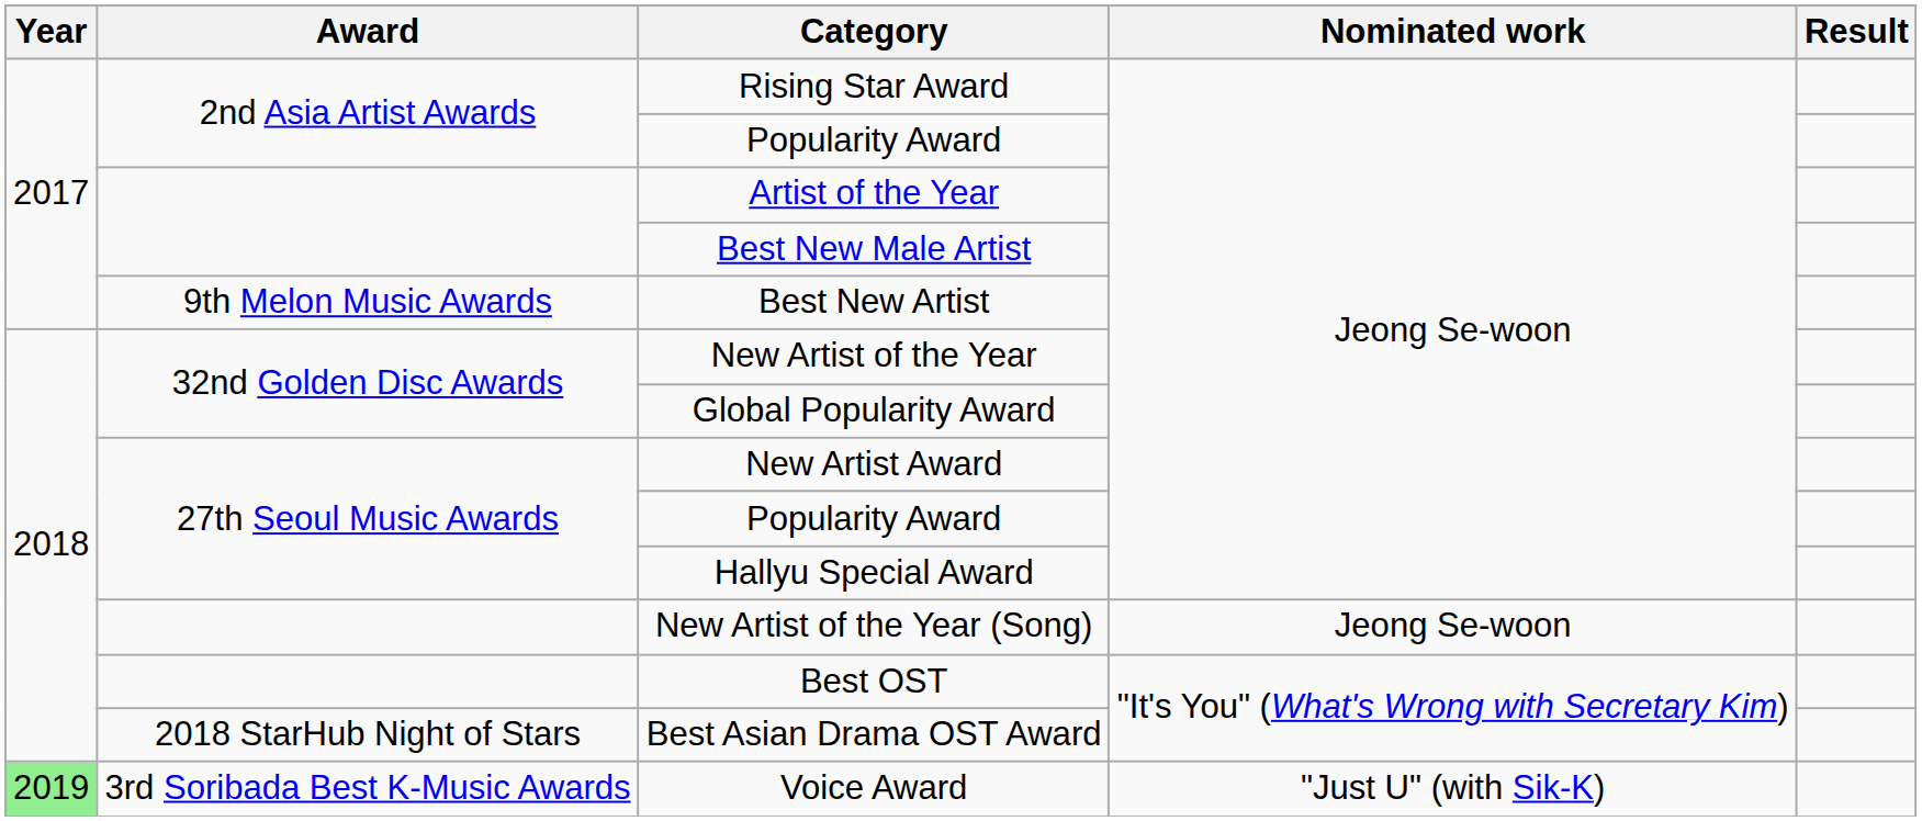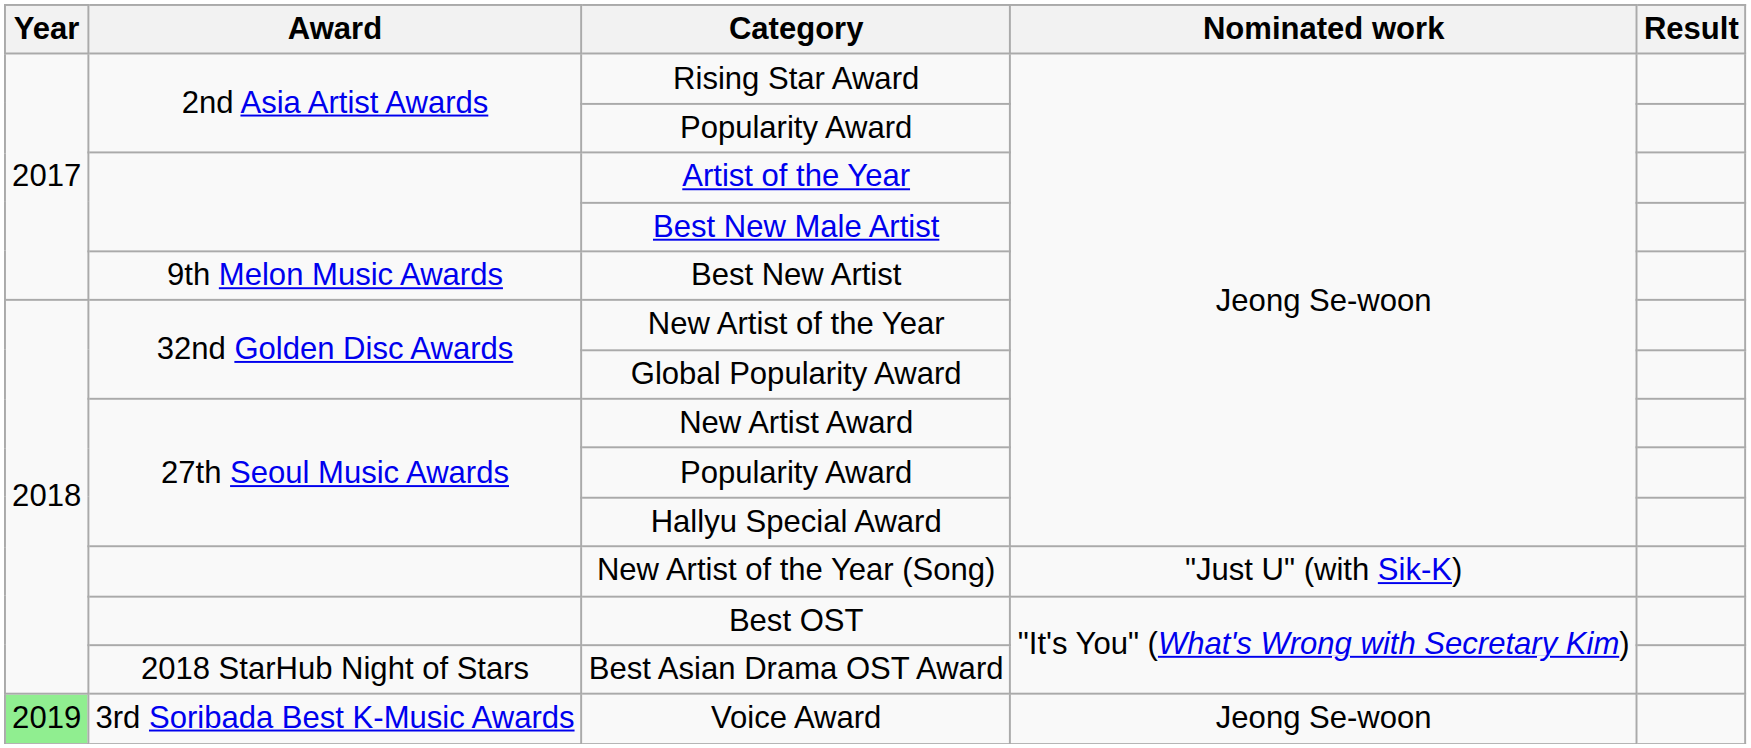 <table class="wikitable sortable" style="text-align:center">
 <tr>
 <th>Year</th>
 <th>Award</th>
 <th>Category</th>
 <th>Nominated work</th>
 <th>Result</th>
 </tr>
 <tr>
 <td rowspan="5">2017</td>
 <td rowspan="2">2nd <a href='#'>Asia Artist Awards</a></td>
 <td>Rising Star Award</td>
 <td rowspan="10">Jeong Se-woon</td>
 <td></td>
 </tr>
 <tr>
 <td>Popularity Award</td>
 <td></td>
 </tr>
 <tr>
 <td rowspan="2"></td>
 <td><a href='#'>Artist of the Year</a></td>
 <td></td>
 </tr>
 <tr>
 <td><a href='#'>Best New Male Artist</a></td>
 <td></td>
 </tr>
 <tr>
 <td>9th <a href='#'>Melon Music Awards</a></td>
 <td>Best New Artist</td>
 <td></td>
 </tr>
 <tr>
 <td rowspan="8">2018</td>
 <td rowspan="2" style="text-align:center;">32nd <a href='#'>Golden Disc Awards</a></td>
 <td>New Artist of the Year</td>
 <td></td>
 </tr>
 <tr>
 <td>Global Popularity Award</td>
 <td></td>
 </tr>
 <tr>
 <td rowspan="3" style="text-align:center;">27th <a href='#'>Seoul Music Awards</a></td>
 <td>New Artist Award</td>
 <td></td>
 </tr>
 <tr>
 <td>Popularity Award</td>
 <td></td>
 </tr>
 <tr>
 <td>Hallyu Special Award</td>
 <td></td>
 </tr>
 <tr>
 <td></td>
 <td>New Artist of the Year (Song)</td>
-<td>Jeong Se-woon</td>
+<td {{center>"Just U" (with <a href='#'>Sik-K</a>)</td>
 <td></td>
 </tr>
 <tr>
 <td></td>
 <td>Best OST</td>
 <td rowspan="2">"It's You" (<em><a href='#'>What's Wrong with Secretary Kim</a></em>)</td>
 <td></td>
 </tr>
 <tr>
 <td>2018 StarHub Night of Stars</td>
 <td>Best Asian Drama OST Award</td>
 <td></td>
 </tr>
 <tr>
 <td style="background: lightgreen;">2019</td>
 <td>3rd <a href='#'>Soribada Best K-Music Awards</a></td>
 <td>Voice Award</td>
-<td {{center>"Just U" (with <a href='#'>Sik-K</a>)</td>
+<td>Jeong Se-woon</td>
 <td></td>
 </tr>
 </table>
